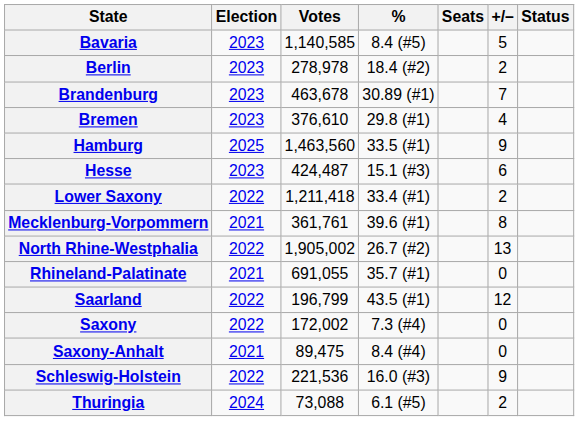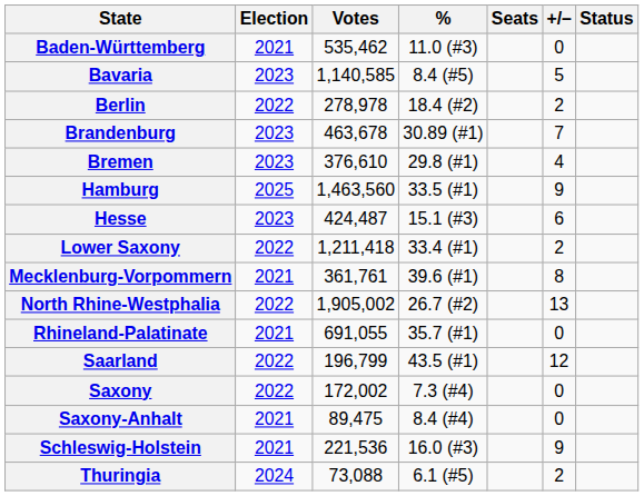 <table class="wikitable" style="font-size:97%; text-align:center;">
 <tr>
 <th>State</th>
 <th>Election</th>
 <th>Votes</th>
 <th>%</th>
 <th>Seats</th>
 <th>+/–</th>
 <th>Status</th>
+</tr>
+<tr>
+<th><a href='#'>Baden-Württemberg</a></th>
+<td align=center><a href='#'>2021</a></td>
+<td>535,462</td>
+<td>11.0 (#3)</td>
+<td></td>
+<td> 0</td>
+<td></td>
 </tr>
 <tr>
 <th><a href='#'>Bavaria</a></th>
 <td align=center><a href='#'>2023</a></td>
 <td>1,140,585</td>
 <td>8.4 (#5)</td>
 <td></td>
 <td> 5</td>
 <td></td>
 </tr>
 <tr>
 <th><a href='#'>Berlin</a></th>
-<td align=center><a href='#'>2023</a></td>
+<td align=center><a href='#'>2022</a></td>
 <td>278,978</td>
 <td>18.4 (#2)</td>
 <td></td>
 <td> 2</td>
 <td></td>
 </tr>
 <tr>
 <th><a href='#'>Brandenburg</a></th>
 <td align=center><a href='#'>2023</a></td>
 <td>463,678</td>
 <td>30.89 (#1)</td>
 <td></td>
 <td> 7</td>
 <td></td>
 </tr>
 <tr>
 <th><a href='#'>Bremen</a></th>
 <td align=center><a href='#'>2023</a></td>
 <td>376,610</td>
 <td>29.8 (#1)</td>
 <td></td>
 <td> 4</td>
 <td></td>
 </tr>
 <tr>
 <th><a href='#'>Hamburg</a></th>
 <td align=center><a href='#'>2025</a></td>
 <td>1,463,560</td>
 <td>33.5 (#1)</td>
 <td></td>
 <td> 9</td>
 <td></td>
 </tr>
 <tr>
 <th><a href='#'>Hesse</a></th>
 <td align=center><a href='#'>2023</a></td>
 <td>424,487</td>
 <td>15.1 (#3)</td>
 <td></td>
 <td> 6</td>
 <td></td>
 </tr>
 <tr>
 <th><a href='#'>Lower Saxony</a></th>
 <td data-sort-value="2022-10-09" align=center><a href='#'>2022</a></td>
 <td>1,211,418</td>
 <td>33.4 (#1)</td>
 <td></td>
 <td> 2</td>
 <td></td>
 </tr>
 <tr>
 <th><a href='#'>Mecklenburg-Vorpommern</a></th>
 <td align=center><a href='#'>2021</a></td>
 <td>361,761</td>
 <td>39.6 (#1)</td>
 <td></td>
 <td> 8</td>
 <td></td>
 </tr>
 <tr>
 <th><a href='#'>North Rhine-Westphalia</a></th>
 <td align=center><a href='#'>2022</a></td>
 <td>1,905,002</td>
 <td>26.7 (#2)</td>
 <td></td>
 <td> 13</td>
 <td></td>
 </tr>
 <tr>
 <th><a href='#'>Rhineland-Palatinate</a></th>
 <td data-sort-value="2022-05-15" align=center><a href='#'>2021</a></td>
 <td>691,055</td>
 <td>35.7 (#1)</td>
 <td></td>
 <td> 0</td>
 <td></td>
 </tr>
 <tr>
 <th><a href='#'>Saarland</a></th>
 <td data-sort-value="2022-03-27" align=center><a href='#'>2022</a></td>
 <td>196,799</td>
 <td>43.5 (#1)</td>
 <td></td>
 <td> 12</td>
 <td></td>
 </tr>
 <tr>
 <th><a href='#'>Saxony</a></th>
 <td align=center><a href='#'>2022</a></td>
 <td>172,002</td>
 <td>7.3 (#4)</td>
 <td></td>
 <td> 0</td>
 <td></td>
 </tr>
 <tr>
 <th><a href='#'>Saxony-Anhalt</a></th>
 <td align=center><a href='#'>2021</a></td>
 <td>89,475</td>
 <td>8.4 (#4)</td>
 <td></td>
 <td> 0</td>
 <td></td>
 </tr>
 <tr>
 <th><a href='#'>Schleswig-Holstein</a></th>
-<td data-sort-value="2022-05-08" align=center><a href='#'>2022</a></td>
+<td data-sort-value="2022-05-08" align=center><a href='#'>2021</a></td>
 <td>221,536</td>
 <td>16.0 (#3)</td>
 <td></td>
 <td> 9</td>
 <td></td>
 </tr>
 <tr>
 <th><a href='#'>Thuringia</a></th>
 <td align=center><a href='#'>2024</a></td>
 <td>73,088</td>
 <td>6.1 (#5)</td>
 <td></td>
 <td> 2</td>
 <td></td>
 </tr>
 </table>
